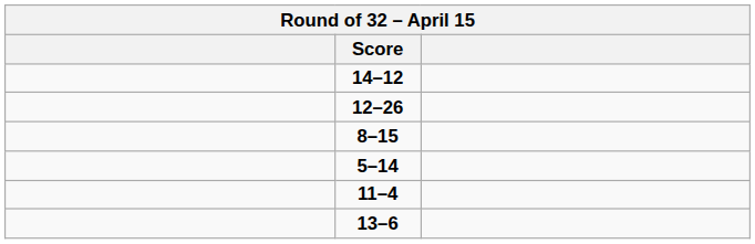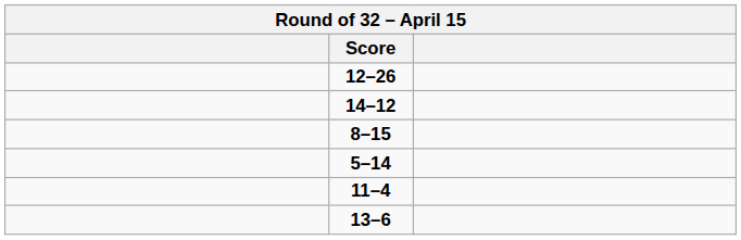 <table class="wikitable" style="text-align: center; font-size:90% ">
 <tr>
 <th colspan=3>Round of 32 – April 15</th>
 </tr>
 <tr>
 <th align="right" width="250"></th>
 <th width="60">Score</th>
 <th align="left" width="250"></th>
 </tr>
 <tr>
+<td align=left></td>
+<td align=center><strong>12–26</strong></td>
+<td align=left><strong></strong></td>
+</tr>
+<tr>
 <td align=left><strong></strong></td>
 <td align=center><strong>14–12</strong></td>
 <td align=left></td>
-</tr>
-<tr>
-<td align=left></td>
-<td align=center><strong>12–26</strong></td>
-<td align=left><strong></strong></td>
 </tr>
 <tr>
 <td align=left></td>
 <td align=center><strong>8–15</strong></td>
 <td align=left><strong></strong></td>
 </tr>
 <tr>
 <td align=left></td>
 <td align=center><strong>5–14</strong></td>
 <td align=left><strong></strong></td>
 </tr>
 <tr>
 <td align=left><strong></strong></td>
 <td align=center><strong>11–4</strong></td>
 <td align=left></td>
 </tr>
 <tr>
 <td align=left><strong></strong></td>
 <td align=center><strong>13–6</strong></td>
 <td align=left></td>
 </tr>
 </table>
